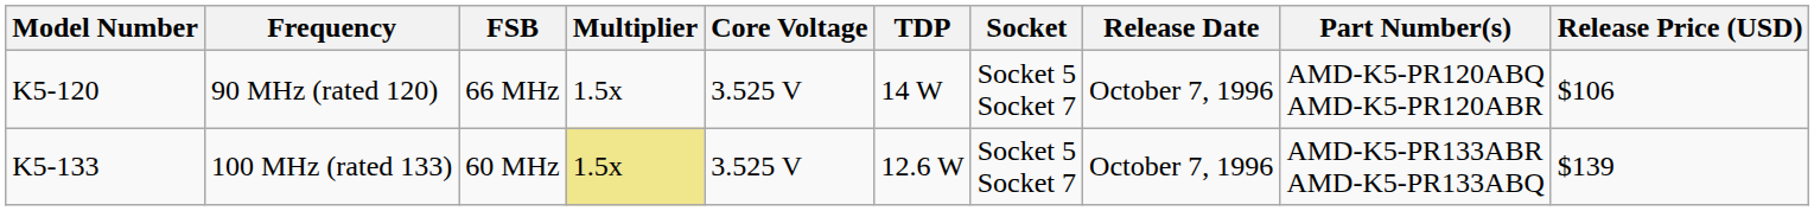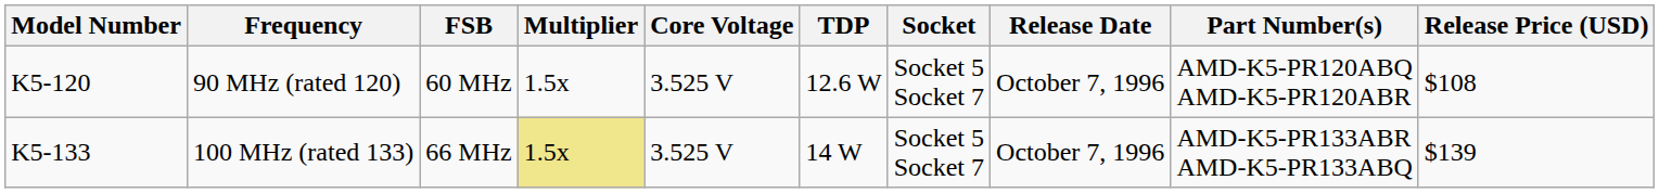 <table class="wikitable">
 <tr>
 <th>Model Number</th>
 <th>Frequency</th>
 <th>FSB</th>
 <th>Multiplier</th>
 <th>Core Voltage</th>
 <th>TDP</th>
 <th>Socket</th>
 <th>Release Date</th>
 <th>Part Number(s)</th>
 <th>Release Price (USD)</th>
 </tr>
 <tr>
 <td>K5-120</td>
 <td>90 MHz (rated 120)</td>
-<td>66 MHz</td>
+<td>60 MHz</td>
 <td>1.5x</td>
 <td>3.525 V</td>
-<td>14 W</td>
+<td>12.6 W</td>
 <td>Socket 5<br>Socket 7</td>
 <td>October 7, 1996</td>
 <td>AMD-K5-PR120ABQ<br>AMD-K5-PR120ABR</td>
-<td>$106</td>
+<td>$108</td>
 </tr>
 <tr>
 <td>K5-133</td>
 <td>100 MHz (rated 133)</td>
-<td>60 MHz</td>
+<td>66 MHz</td>
 <td style="background: khaki;">1.5x</td>
 <td>3.525 V</td>
-<td>12.6 W</td>
+<td>14 W</td>
 <td>Socket 5<br>Socket 7</td>
 <td>October 7, 1996</td>
 <td>AMD-K5-PR133ABR<br>AMD-K5-PR133ABQ</td>
 <td>$139</td>
 </tr>
 </table>
